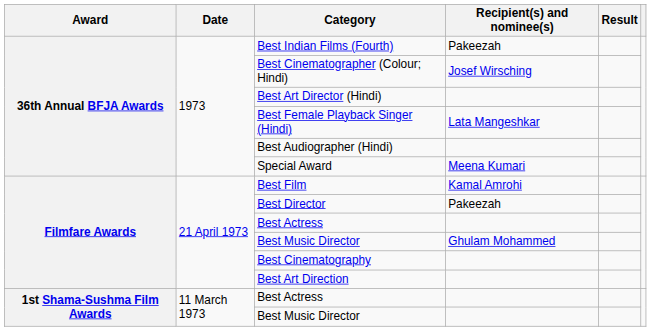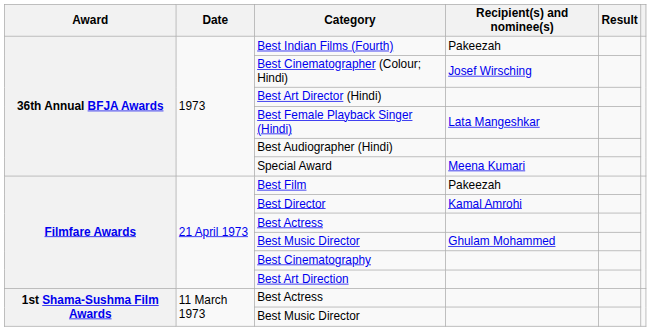 <table class="wikitable plainrowheaders sortable">
 <tr>
 <th scope="col">Award</th>
 <th scope="col">Date</th>
 <th scope="col">Category</th>
 <th scope="col">Recipient(s) and nominee(s)</th>
 <th scope="col">Result</th>
 <th scope="col" class="unsortable"></th>
 </tr>
 <tr>
 <th scope="row" rowspan="6">36th Annual <a href='#'>BFJA Awards</a></th>
 <td rowspan="6">1973</td>
 <td><a href='#'>Best Indian Films (Fourth)</a></td>
 <td>Pakeezah</td>
 <td></td>
 <td style="text-align:center;" rowspan="6"></td>
 </tr>
 <tr>
 <td><a href='#'>Best Cinematographer</a> (Colour; Hindi)</td>
 <td><a href='#'>Josef Wirsching</a></td>
 <td></td>
 </tr>
 <tr>
 <td><a href='#'>Best Art Director</a> (Hindi)</td>
 <td></td>
 <td></td>
 </tr>
 <tr>
 <td><a href='#'>Best Female Playback Singer (Hindi)</a></td>
 <td><a href='#'>Lata Mangeshkar</a></td>
 <td></td>
 </tr>
 <tr>
 <td>Best Audiographer (Hindi)</td>
 <td></td>
 <td></td>
 </tr>
 <tr>
 <td>Special Award</td>
 <td><a href='#'>Meena Kumari</a></td>
 <td></td>
 </tr>
 <tr>
 <th scope="row" rowspan="6"><a href='#'>Filmfare Awards</a></th>
 <td rowspan="6"><a href='#'>21 April 1973</a></td>
 <td><a href='#'>Best Film</a></td>
-<td><a href='#'>Kamal Amrohi</a></td>
+<td>Pakeezah</td>
 <td></td>
 <td style="text-align:center;" rowspan="6"></td>
 </tr>
 <tr>
 <td><a href='#'>Best Director</a></td>
-<td>Pakeezah</td>
+<td><a href='#'>Kamal Amrohi</a></td>
 <td></td>
 </tr>
 <tr>
 <td><a href='#'>Best Actress</a></td>
 <td></td>
 <td></td>
 </tr>
 <tr>
 <td><a href='#'>Best Music Director</a></td>
 <td><a href='#'>Ghulam Mohammed</a></td>
 <td></td>
 </tr>
 <tr>
 <td><a href='#'>Best Cinematography</a></td>
 <td></td>
 <td></td>
 </tr>
 <tr>
 <td><a href='#'>Best Art Direction</a></td>
 <td></td>
 <td></td>
 </tr>
 <tr>
 <th scope="row" rowspan="2">1st <a href='#'>Shama-Sushma Film Awards</a></th>
 <td rowspan="2">11 March 1973</td>
 <td>Best Actress</td>
 <td></td>
 <td></td>
 <td style="text-align:center;" rowspan="2"></td>
 </tr>
 <tr>
 <td>Best Music Director</td>
 <td></td>
 <td></td>
 </tr>
 </table>
